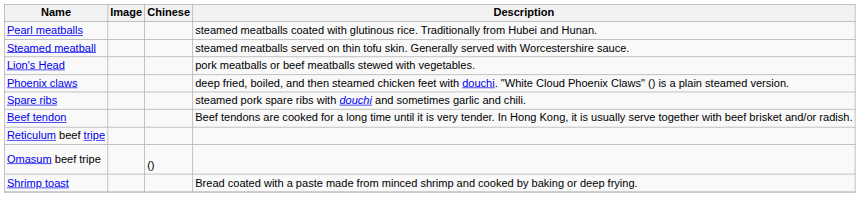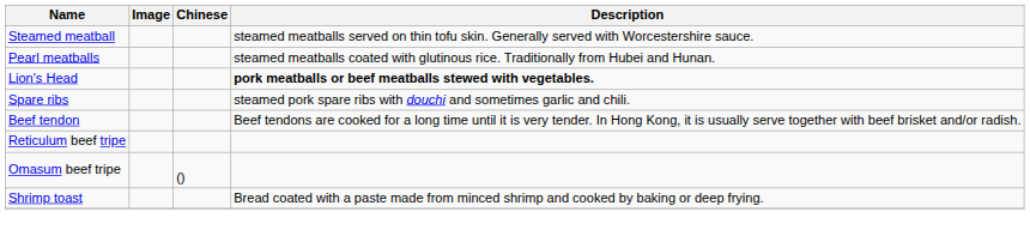 <table class="wikitable collapsible">
 <tr>
 <th>Name</th>
 <th>Image</th>
 <th>Chinese</th>
 <th>Description</th>
 </tr>
 <tr>
+<td><a href='#'>Steamed meatball</a></td>
+<td></td>
+<td></td>
+<td>steamed meatballs served on thin tofu skin. Generally served with Worcestershire sauce. </td>
+</tr>
+<tr>
 <td><a href='#'>Pearl meatballs</a></td>
 <td></td>
 <td></td>
 <td>steamed meatballs coated with glutinous rice. Traditionally from  Hubei and Hunan.</td>
 </tr>
 <tr>
-<td><a href='#'>Steamed meatball</a></td>
-<td></td>
-<td></td>
-<td>steamed meatballs served on thin tofu skin. Generally served with Worcestershire sauce. </td>
-</tr>
-<tr>
 <td><a href='#'>Lion's Head</a></td>
 <td></td>
 <td></td>
-<td>pork meatballs or beef meatballs stewed with vegetables.</td>
-</tr>
-<tr>
-<td><a href='#'>Phoenix claws</a></td>
-<td></td>
-<td></td>
-<td>deep fried, boiled, and then steamed chicken feet with <a href='#'>douchi</a>. "White Cloud Phoenix Claws" () is a plain steamed version.</td>
+<td><strong>pork meatballs or beef meatballs stewed with vegetables.</strong></td>
 </tr>
 <tr>
 <td><a href='#'>Spare ribs</a></td>
 <td></td>
 <td></td>
 <td>steamed pork spare ribs with <em><a href='#'>douchi</a></em> and sometimes garlic and chili.</td>
 </tr>
 <tr>
 <td><a href='#'>Beef tendon</a></td>
 <td></td>
 <td></td>
 <td>Beef tendons are cooked for a long time until it is very tender.  In Hong Kong, it is usually serve together with beef brisket and/or radish.</td>
 </tr>
 <tr>
 <td><a href='#'>Reticulum</a> beef <a href='#'>tripe</a></td>
 <td></td>
 <td></td>
 <td></td>
 </tr>
 <tr>
 <td><a href='#'>Omasum</a> beef tripe</td>
 <td></td>
 <td><br>()</td>
 <td></td>
 </tr>
 <tr>
 <td><a href='#'>Shrimp toast</a></td>
 <td></td>
 <td></td>
 <td>Bread coated with a paste made from minced shrimp and cooked by baking or deep frying.</td>
 </tr>
 <tr>
 </tr>
 </table>
